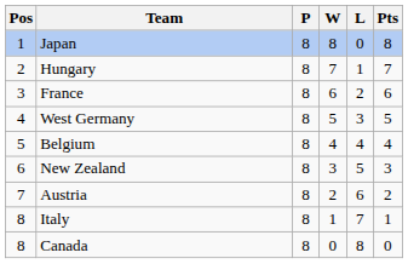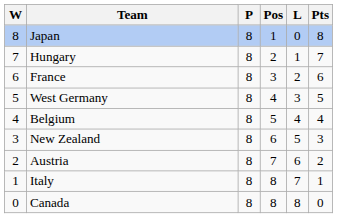 <table class="wikitable" style="font-size: 100%">
 <tr>
-<th width=15>Pos</th>
+<th width=20>W</th>
 <th width=250>Team</th>
 <th width=20>P</th>
-<th width=20>W</th>
+<th width=15>Pos</th>
 <th width=20>L</th>
 <th width=20>Pts</th>
 </tr>
 <tr align=center style="background: #b2ccf4;">
-<td>1</td>
+<td>8</td>
 <td align="left"> Japan</td>
 <td>8</td>
-<td>8</td>
+<td>1</td>
 <td>0</td>
 <td>8</td>
 </tr>
 <tr align=center>
-<td>2</td>
+<td>7</td>
 <td align="left"> Hungary</td>
 <td>8</td>
-<td>7</td>
+<td>2</td>
 <td>1</td>
 <td>7</td>
 </tr>
 <tr align=center>
-<td>3</td>
+<td>6</td>
 <td align="left"> France</td>
 <td>8</td>
-<td>6</td>
+<td>3</td>
 <td>2</td>
 <td>6</td>
 </tr>
 <tr align=center>
-<td>4</td>
+<td>5</td>
 <td align="left"> West Germany</td>
 <td>8</td>
-<td>5</td>
+<td>4</td>
 <td>3</td>
 <td>5</td>
 </tr>
 <tr align=center>
-<td>5</td>
+<td>4</td>
 <td align="left"> Belgium</td>
 <td>8</td>
-<td>4</td>
+<td>5</td>
 <td>4</td>
 <td>4</td>
 </tr>
 <tr align=center>
-<td>6</td>
+<td>3</td>
 <td align="left"> New Zealand</td>
 <td>8</td>
-<td>3</td>
+<td>6</td>
 <td>5</td>
 <td>3</td>
 </tr>
 <tr align=center>
-<td>7</td>
+<td>2</td>
 <td align="left"> Austria</td>
 <td>8</td>
-<td>2</td>
+<td>7</td>
 <td>6</td>
 <td>2</td>
 </tr>
 <tr align=center>
-<td>8</td>
+<td>1</td>
 <td align="left"> Italy</td>
 <td>8</td>
-<td>1</td>
+<td>8</td>
 <td>7</td>
 <td>1</td>
 </tr>
 <tr align=center>
-<td>8</td>
+<td>0</td>
 <td align="left"> Canada</td>
 <td>8</td>
-<td>0</td>
+<td>8</td>
 <td>8</td>
 <td>0</td>
 </tr>
 </table>
